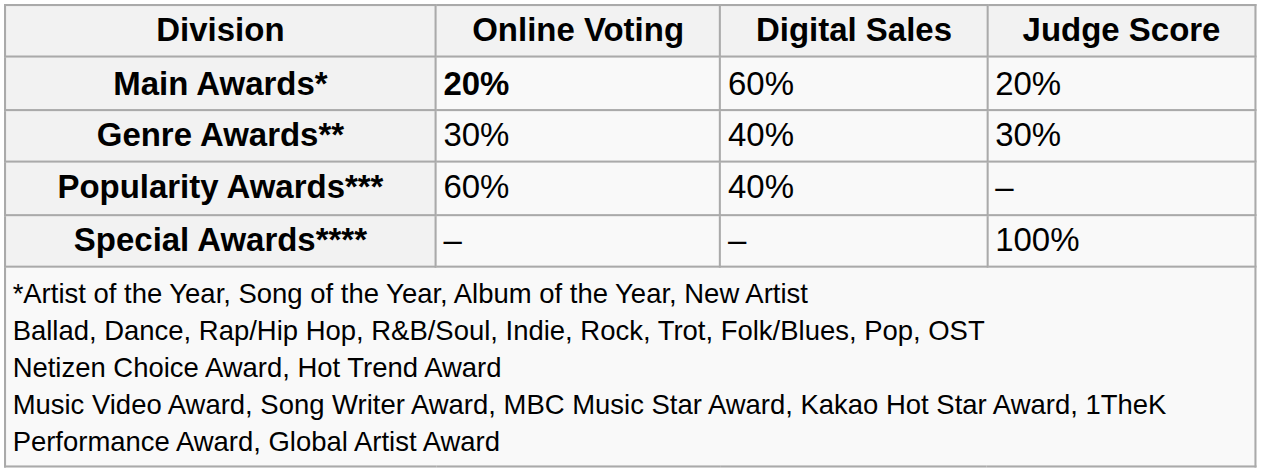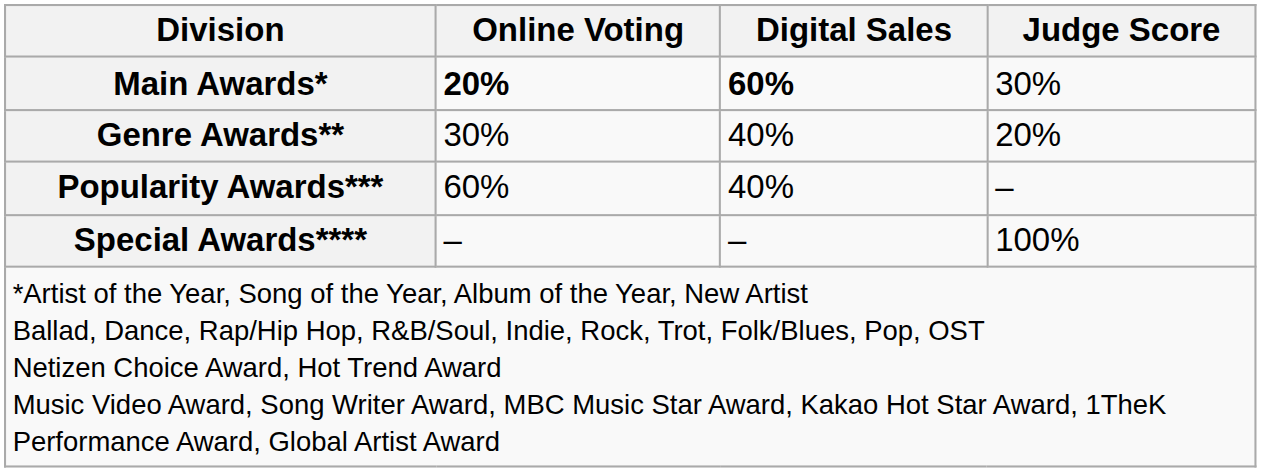 <table class="wikitable">
 <tr>
 <th>Division</th>
 <th>Online Voting</th>
 <th>Digital Sales</th>
 <th>Judge Score</th>
 </tr>
 <tr>
 <th>Main Awards*</th>
 <td><strong>20%</strong></td>
-<td>60%</td>
-<td>20%</td>
+<td><strong>60%</strong></td>
+<td>30%</td>
 </tr>
 <tr>
 <th>Genre Awards**</th>
 <td>30%</td>
 <td>40%</td>
-<td>30%</td>
+<td>20%</td>
 </tr>
 <tr>
 <th>Popularity Awards***</th>
 <td>60%</td>
 <td>40%</td>
 <td>–</td>
 </tr>
 <tr>
 <th>Special Awards****</th>
 <td>–</td>
 <td>–</td>
 <td>100%</td>
 </tr>
 <tr>
 <td colspan="7" align="left"><small>*Artist of the Year, Song of the Year, Album of the Year, New Artist</small><br><small>Ballad, Dance, Rap/Hip Hop, R&B/Soul, Indie, Rock, Trot, Folk/Blues, Pop, OST</small><br><small>Netizen Choice Award, Hot Trend Award</small><br><small>Music Video Award, Song Writer Award, MBC Music Star Award, Kakao Hot Star Award, 1TheK Performance Award, Global Artist Award</small></td>
 </tr>
 </table>
